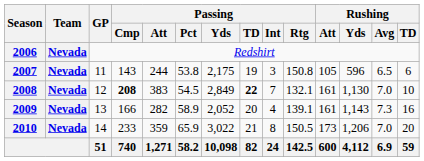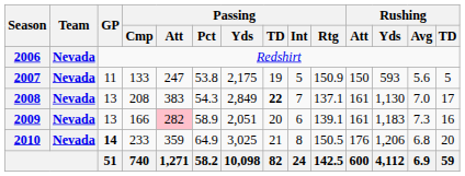 <table class="wikitable" style="text-align:center;">
 <tr>
 <th rowspan="2">Season</th>
 <th rowspan="2">Team</th>
 <th rowspan="2">GP</th>
 <th colspan="7">Passing</th>
 <th colspan="4">Rushing</th>
 </tr>
 <tr>
 <th>Cmp</th>
 <th>Att</th>
 <th>Pct</th>
 <th>Yds</th>
 <th>TD</th>
 <th>Int</th>
 <th>Rtg</th>
 <th>Att</th>
 <th>Yds</th>
 <th>Avg</th>
 <th>TD</th>
 </tr>
 <tr>
 <th><a href='#'>2006</a></th>
 <th><a href='#'>Nevada</a></th>
 <td colspan="14"> <em><a href='#'>Redshirt</a></em></td>
 </tr>
 <tr>
 <th><a href='#'>2007</a></th>
 <th><a href='#'>Nevada</a></th>
 <td>11</td>
-<td>143</td>
-<td>244</td>
+<td>133</td>
+<td>247</td>
 <td>53.8</td>
 <td>2,175</td>
 <td>19</td>
-<td>3</td>
-<td>150.8</td>
-<td>105</td>
-<td>596</td>
-<td>6.5</td>
-<td>6</td>
+<td>5</td>
+<td>150.9</td>
+<td>150</td>
+<td>593</td>
+<td>5.6</td>
+<td>5</td>
 </tr>
 <tr>
 <th><a href='#'>2008</a></th>
 <th><a href='#'>Nevada</a></th>
-<td>12</td>
-<td><strong>208</strong></td>
+<td>13</td>
+<td>208</td>
 <td>383</td>
-<td>54.5</td>
+<td>54.3</td>
 <td>2,849</td>
 <td><strong>22</strong></td>
 <td>7</td>
-<td>132.1</td>
+<td>137.1</td>
 <td>161</td>
 <td>1,130</td>
 <td>7.0</td>
-<td>10</td>
+<td>17</td>
 </tr>
 <tr>
 <th><a href='#'>2009</a></th>
 <th><a href='#'>Nevada</a></th>
 <td>13</td>
 <td>166</td>
-<td>282</td>
+<td style="background: pink;">282</td>
 <td>58.9</td>
-<td>2,052</td>
+<td>2,051</td>
 <td>20</td>
-<td>4</td>
+<td>6</td>
 <td>139.1</td>
 <td>161</td>
-<td>1,143</td>
+<td>1,183</td>
 <td>7.3</td>
 <td>16</td>
 </tr>
 <tr>
 <th><a href='#'>2010</a></th>
 <th><a href='#'>Nevada</a></th>
-<td>14</td>
+<td><strong>14</strong></td>
 <td>233</td>
 <td>359</td>
-<td>65.9</td>
-<td>3,022</td>
+<td>64.9</td>
+<td>3,025</td>
 <td>21</td>
 <td>8</td>
 <td>150.5</td>
-<td>173</td>
+<td>176</td>
 <td>1,206</td>
-<td>7.0</td>
+<td>6.8</td>
 <td>20</td>
 </tr>
 <tr>
 <th colspan="2"></th>
 <th>51</th>
 <th>740</th>
 <th>1,271</th>
 <th>58.2</th>
 <th>10,098</th>
 <th>82</th>
 <th>24</th>
 <th>142.5</th>
 <th>600</th>
 <th>4,112</th>
 <th>6.9</th>
 <th>59</th>
 </tr>
 </table>
